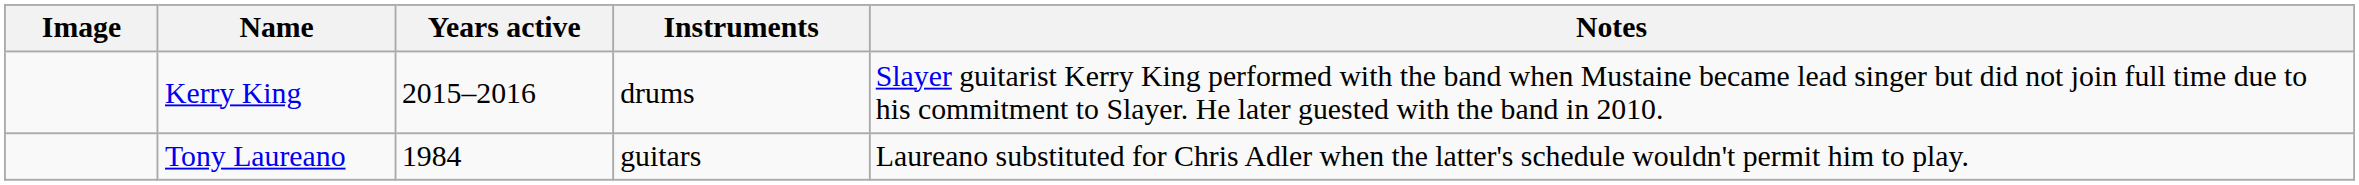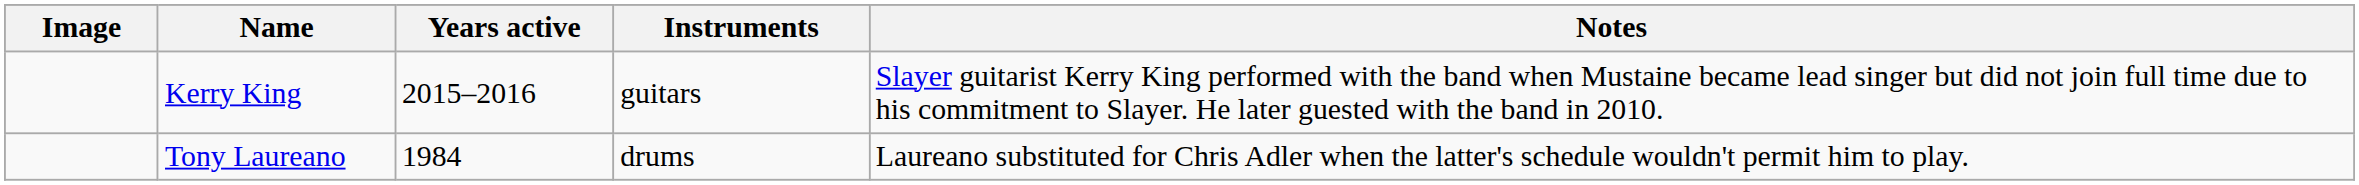 <table class="wikitable sortable" width=100%>
 <tr>
 <th class=unsortable width="75">Image</th>
 <th width="120">Name</th>
 <th width="110">Years active</th>
 <th width="130">Instruments</th>
 <th class=unsortable>Notes</th>
 </tr>
 <tr>
 <td></td>
 <td><a href='#'>Kerry King</a></td>
 <td>2015–2016</td>
-<td>drums</td>
+<td rowspan="1">guitars</td>
 <td><a href='#'>Slayer</a> guitarist Kerry King performed with the band when Mustaine became lead singer but did not join full time due to his commitment to Slayer. He later guested with the band in 2010.</td>
 </tr>
 <tr>
 <td></td>
 <td><a href='#'>Tony Laureano</a></td>
 <td>1984 </td>
-<td rowspan="1">guitars</td>
+<td>drums</td>
 <td>Laureano substituted for Chris Adler when the latter's schedule wouldn't permit him to play.</td>
 </tr>
 </table>
